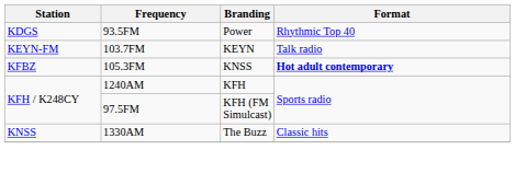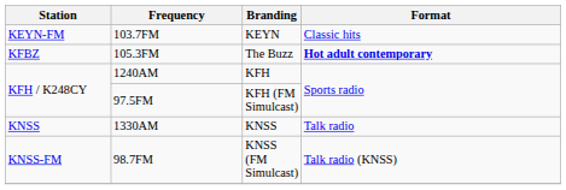 <table class="wikitable sortable" style="width:45em;">
 <tr>
 <th style="width:20%">Station</th>
 <th style="width:25%">Frequency</th>
 <th style="width:5%">Branding</th>
 <th style="width:50%">Format</th>
 </tr>
 <tr>
-<td><a href='#'>KDGS</a></td>
-<td>93.5FM</td>
-<td>Power</td>
-<td><a href='#'>Rhythmic Top 40</a></td>
-</tr>
-<tr>
 <td><a href='#'>KEYN-FM</a></td>
 <td>103.7FM</td>
 <td>KEYN</td>
-<td><a href='#'>Talk radio</a></td>
+<td><a href='#'>Classic hits</a></td>
 </tr>
 <tr>
 <td><a href='#'>KFBZ</a></td>
 <td>105.3FM</td>
-<td>KNSS</td>
+<td>The Buzz</td>
 <td><strong><a href='#'>Hot adult contemporary</a></strong></td>
 </tr>
 <tr>
 <td rowspan="2"><a href='#'>KFH</a> / K248CY</td>
 <td>1240AM</td>
 <td>KFH</td>
 <td rowspan="2"><a href='#'>Sports radio</a></td>
 </tr>
 <tr>
 <td>97.5FM</td>
 <td>KFH (FM Simulcast)</td>
 </tr>
 <tr>
 <td><a href='#'>KNSS</a></td>
 <td>1330AM</td>
-<td>The Buzz</td>
-<td><a href='#'>Classic hits</a></td>
+<td>KNSS</td>
+<td><a href='#'>Talk radio</a></td>
+</tr>
+<tr>
+<td><a href='#'>KNSS-FM</a></td>
+<td>98.7FM</td>
+<td>KNSS (FM Simulcast)</td>
+<td><a href='#'>Talk radio</a> (KNSS)</td>
 </tr>
 <tr>
 </tr>
 </table>
